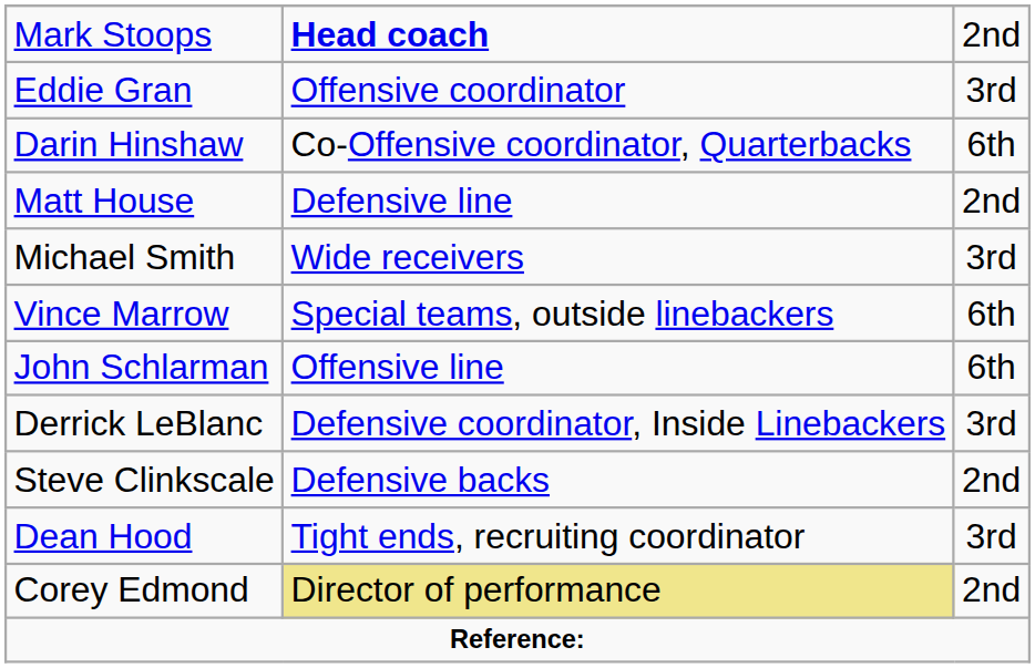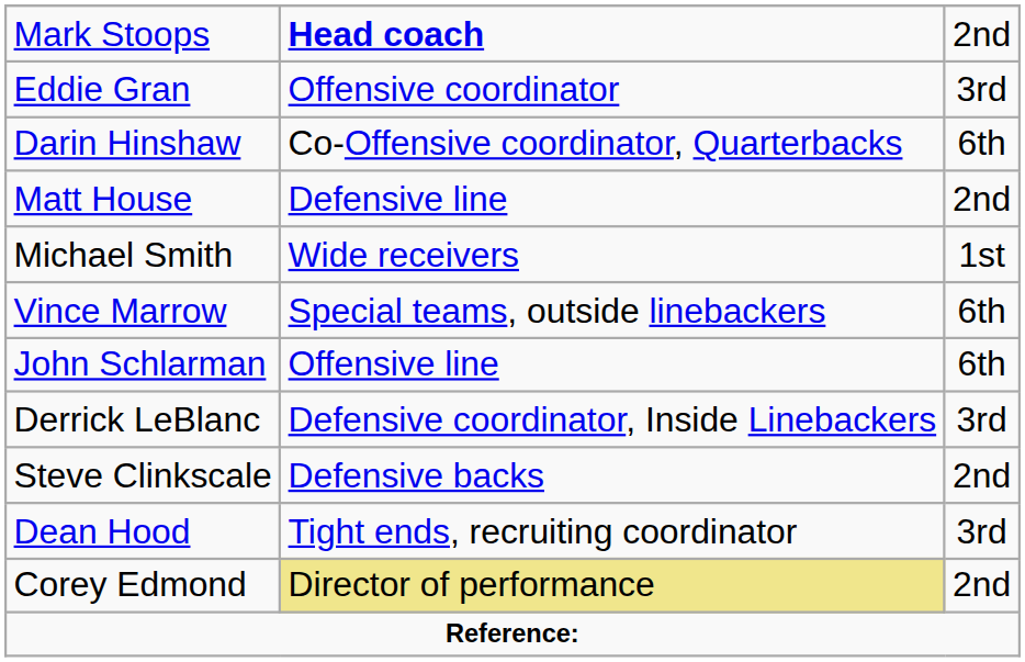 <table class="wikitable" style="font-size:90%;">
 <tr>
 </tr>
 <tr>
 <td><a href='#'>Mark Stoops</a></td>
 <td><strong><a href='#'>Head coach</a></strong></td>
 <td align=center>2nd</td>
 </tr>
 <tr>
 <td><a href='#'>Eddie Gran</a></td>
 <td><a href='#'>Offensive coordinator</a></td>
 <td align="center">3rd</td>
 </tr>
 <tr>
 <td><a href='#'>Darin Hinshaw</a></td>
 <td>Co-<a href='#'>Offensive coordinator</a>, <a href='#'>Quarterbacks</a></td>
 <td align=center>6th</td>
 </tr>
 <tr>
 <td><a href='#'>Matt House</a></td>
 <td><a href='#'>Defensive line</a></td>
 <td align=center>2nd</td>
 </tr>
 <tr>
 <td>Michael Smith</td>
 <td><a href='#'>Wide receivers</a></td>
-<td align=center>3rd</td>
+<td align=center>1st</td>
 </tr>
 <tr>
 <td><a href='#'>Vince Marrow</a></td>
 <td><a href='#'>Special teams</a>, outside <a href='#'>linebackers</a></td>
 <td align=center>6th</td>
 </tr>
 <tr>
 <td><a href='#'>John Schlarman</a></td>
 <td><a href='#'>Offensive line</a></td>
 <td align=center>6th</td>
 </tr>
 <tr>
 <td>Derrick LeBlanc</td>
 <td><a href='#'>Defensive coordinator</a>, Inside <a href='#'>Linebackers</a></td>
 <td align=center>3rd</td>
 </tr>
 <tr>
 <td>Steve Clinkscale</td>
 <td><a href='#'>Defensive backs</a></td>
 <td align=center>2nd</td>
 </tr>
 <tr>
 <td><a href='#'>Dean Hood</a></td>
 <td><a href='#'>Tight ends</a>, recruiting coordinator</td>
 <td align=center>3rd</td>
 </tr>
 <tr>
 <td>Corey Edmond</td>
 <td style="background: khaki;">Director of performance</td>
 <td align=center>2nd</td>
 </tr>
 <tr>
 <td colspan="4" style="font-size: 8pt" align="center"><strong>Reference:</strong></td>
 </tr>
 </table>
